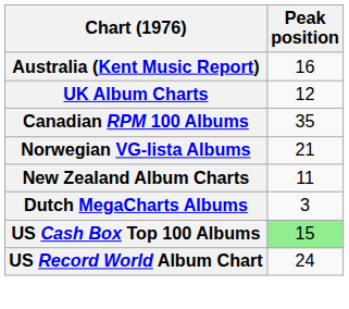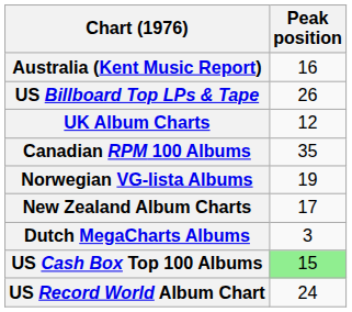 <table class="wikitable sortable plainrowheaders">
 <tr>
 <th scope="col">Chart (1976)</th>
 <th scope="col">Peak<br>position</th>
 </tr>
 <tr>
 <th scope="row">Australia (<a href='#'>Kent Music Report</a>)</th>
 <td style="text-align:center;">16</td>
+</tr>
+<tr>
+<th scope="row">US <a href='#'><em>Billboard Top LPs & Tape</em></a></th>
+<td align=center>26</td>
 </tr>
 <tr>
 <th scope="row"><a href='#'>UK Album Charts</a></th>
 <td align=center>12</td>
 </tr>
 <tr>
 <th scope="row">Canadian <a href='#'><em>RPM</em> 100 Albums</a></th>
 <td align=center>35</td>
 </tr>
 <tr>
 <th scope="row">Norwegian <a href='#'>VG-lista Albums</a></th>
-<td align=center>21</td>
+<td align=center>19</td>
 </tr>
 <tr>
 <th scope="row">New Zealand Album Charts</th>
-<td align=center>11</td>
+<td align=center>17</td>
 </tr>
 <tr>
 <th scope="row">Dutch <a href='#'>MegaCharts Albums</a></th>
 <td align=center>3</td>
 </tr>
 <tr>
 <th scope="row">US <em><a href='#'>Cash Box</a></em> Top 100 Albums</th>
 <td align=center style="background: lightgreen;">15</td>
 </tr>
 <tr>
 <th scope="row">US <em><a href='#'>Record World</a></em> Album Chart</th>
 <td align=center>24</td>
 </tr>
 </table>
